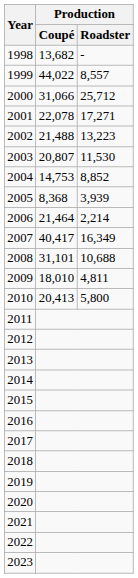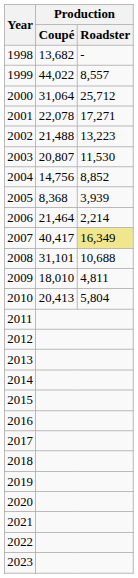 <table class="wikitable">
 <tr>
 <th rowspan="2">Year</th>
 <th colspan="2">Production</th>
 </tr>
 <tr>
 <th>Coupé</th>
 <th>Roadster</th>
 </tr>
 <tr>
 <td>1998</td>
 <td>13,682</td>
 <td>-</td>
 </tr>
 <tr>
 <td>1999</td>
 <td>44,022</td>
 <td>8,557</td>
 </tr>
 <tr>
 <td>2000</td>
-<td>31,066</td>
+<td>31,064</td>
 <td>25,712</td>
 </tr>
 <tr>
 <td>2001</td>
 <td>22,078</td>
 <td>17,271</td>
 </tr>
 <tr>
 <td>2002</td>
 <td>21,488</td>
 <td>13,223</td>
 </tr>
 <tr>
 <td>2003</td>
 <td>20,807</td>
 <td>11,530</td>
 </tr>
 <tr>
 <td>2004</td>
-<td>14,753</td>
+<td>14,756</td>
 <td>8,852</td>
 </tr>
 <tr>
 <td>2005</td>
 <td>8,368</td>
 <td>3,939</td>
 </tr>
 <tr>
 <td>2006</td>
 <td>21,464</td>
 <td>2,214</td>
 </tr>
 <tr>
 <td>2007</td>
 <td>40,417</td>
-<td>16,349</td>
+<td style="background: khaki;">16,349</td>
 </tr>
 <tr>
 <td>2008</td>
 <td>31,101</td>
 <td>10,688</td>
 </tr>
 <tr>
 <td>2009</td>
 <td>18,010</td>
 <td>4,811</td>
 </tr>
 <tr>
 <td>2010</td>
 <td>20,413</td>
-<td>5,800</td>
+<td>5,804</td>
 </tr>
 <tr>
 <td>2011</td>
 <td colspan="2"></td>
 </tr>
 <tr>
 <td>2012</td>
 <td colspan="2"></td>
 </tr>
 <tr>
 <td>2013</td>
 <td colspan="2"></td>
 </tr>
 <tr>
 <td>2014</td>
 <td colspan="2"></td>
 </tr>
 <tr>
 <td>2015</td>
 <td colspan="2"></td>
 </tr>
 <tr>
 <td>2016</td>
 <td colspan="2"></td>
 </tr>
 <tr>
 <td>2017</td>
 <td colspan="2"></td>
 </tr>
 <tr>
 <td>2018</td>
 <td colspan="2"></td>
 </tr>
 <tr>
 <td>2019</td>
 <td colspan="2"></td>
 </tr>
 <tr>
 <td>2020</td>
 <td colspan="2"></td>
 </tr>
 <tr>
 <td>2021</td>
 <td colspan="2"></td>
 </tr>
 <tr>
 <td>2022</td>
 <td colspan="2"></td>
 </tr>
 <tr>
 <td>2023</td>
 <td colspan="2"></td>
 </tr>
 </table>
